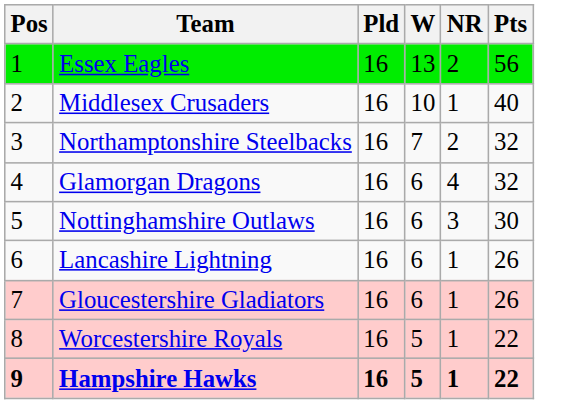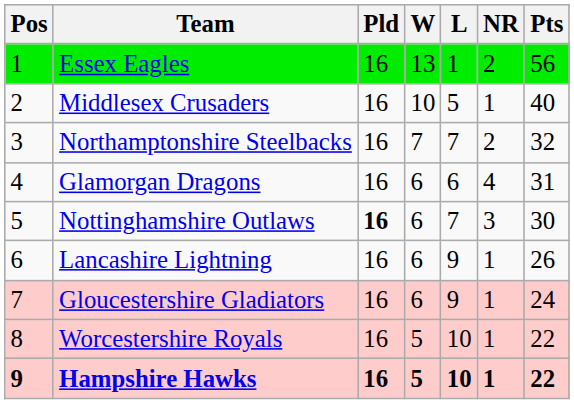 <table class="wikitable">
 <tr>
 <th>Pos</th>
 <th>Team</th>
 <th>Pld</th>
 <th>W</th>
+<th>L</th>
 <th>NR</th>
 <th>Pts</th>
 </tr>
 <tr bgcolor="#00ed00">
 <td>1</td>
 <td><a href='#'>Essex Eagles</a></td>
 <td>16</td>
 <td>13</td>
+<td>1</td>
 <td>2</td>
 <td>56</td>
 </tr>
 <tr>
 <td>2</td>
 <td><a href='#'>Middlesex Crusaders</a></td>
 <td>16</td>
 <td>10</td>
+<td>5</td>
 <td>1</td>
 <td>40</td>
 </tr>
 <tr>
 <td>3</td>
 <td><a href='#'>Northamptonshire Steelbacks</a></td>
 <td>16</td>
+<td>7</td>
 <td>7</td>
 <td>2</td>
 <td>32</td>
 </tr>
 <tr>
 <td>4</td>
 <td><a href='#'>Glamorgan Dragons</a></td>
 <td>16</td>
 <td>6</td>
+<td>6</td>
 <td>4</td>
-<td>32</td>
+<td>31</td>
 </tr>
 <tr>
 <td>5</td>
 <td><a href='#'>Nottinghamshire Outlaws</a></td>
-<td>16</td>
+<td><strong>16</strong></td>
 <td>6</td>
+<td>7</td>
 <td>3</td>
 <td>30</td>
 </tr>
 <tr>
 <td>6</td>
 <td><a href='#'>Lancashire Lightning</a></td>
 <td>16</td>
 <td>6</td>
+<td>9</td>
 <td>1</td>
 <td>26</td>
 </tr>
 <tr bgcolor="#ffcccc">
 <td>7</td>
 <td><a href='#'>Gloucestershire Gladiators</a></td>
 <td>16</td>
 <td>6</td>
+<td>9</td>
 <td>1</td>
-<td>26</td>
+<td>24</td>
 </tr>
 <tr bgcolor="#ffcccc">
 <td>8</td>
 <td><a href='#'>Worcestershire Royals</a></td>
 <td>16</td>
 <td>5</td>
+<td>10</td>
 <td>1</td>
 <td>22</td>
 </tr>
 <tr bgcolor="#ffcccc">
 <td><strong>9</strong></td>
 <td><strong><a href='#'>Hampshire Hawks</a></strong></td>
 <td><strong>16</strong></td>
 <td><strong>5</strong></td>
+<td><strong>10</strong></td>
 <td><strong>1</strong></td>
 <td><strong>22</strong></td>
 </tr>
 </table>
